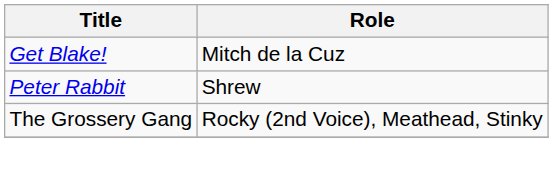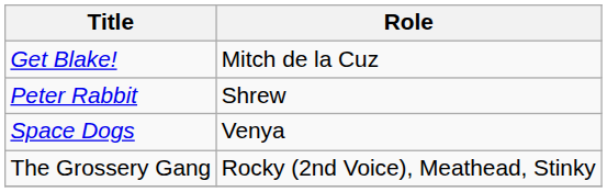 <table class="wikitable">
 <tr>
 <th>Title</th>
 <th>Role</th>
 </tr>
 <tr>
 <td><em><a href='#'>Get Blake!</a></em></td>
 <td>Mitch de la Cuz</td>
 </tr>
 <tr>
 <td><em><a href='#'>Peter Rabbit</a></em></td>
 <td>Shrew</td>
 </tr>
 <tr>
+<td><em><a href='#'>Space Dogs</a></em></td>
+<td>Venya</td>
+</tr>
+<tr>
 <td>The Grossery Gang</td>
 <td>Rocky (2nd Voice), Meathead, Stinky</td>
 </tr>
 <tr>
 </tr>
 </table>
